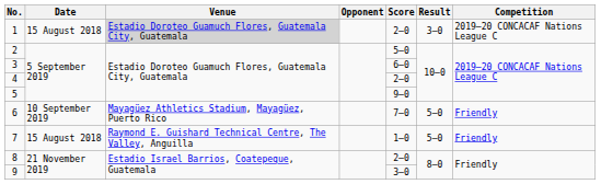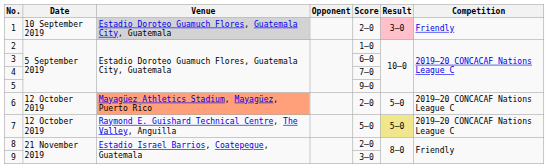 <table class="wikitable sortable">
 <tr>
 <th scope="col">No.</th>
 <th scope="col">Date</th>
 <th scope="col">Venue</th>
 <th scope="col">Opponent</th>
 <th scope="col">Score</th>
 <th scope="col">Result</th>
 <th scope="col">Competition</th>
 </tr>
 <tr>
 <td align="center">1</td>
-<td>15 August 2018</td>
+<td>10 September 2019</td>
 <td style="background: lightgrey;"><a href='#'>Estadio Doroteo Guamuch Flores</a>, <a href='#'>Guatemala City</a>, Guatemala</td>
 <td></td>
 <td align="center">2–0</td>
-<td align="center">3–0</td>
-<td>2019–20 CONCACAF Nations League C</td>
+<td align="center" style="background: pink;">3–0</td>
+<td><a href='#'>Friendly</a></td>
 </tr>
 <tr>
 <td align="center">2</td>
 <td rowspan="4">5 September 2019</td>
 <td rowspan="4">Estadio Doroteo Guamuch Flores, Guatemala City, Guatemala</td>
 <td rowspan="4"></td>
-<td align="center">5–0</td>
+<td align="center">1–0</td>
 <td rowspan="4" align="center">10–0</td>
 <td rowspan="4"><a href='#'>2019–20 CONCACAF Nations League C</a></td>
 </tr>
 <tr>
 <td align="center">3</td>
 <td align="center">6–0</td>
 </tr>
 <tr>
 <td align="center">4</td>
-<td align="center">2–0</td>
+<td align="center">7–0</td>
 </tr>
 <tr>
 <td align="center">5</td>
 <td align="center">9–0</td>
 </tr>
 <tr>
 <td align="center">6</td>
-<td>10 September 2019</td>
-<td><a href='#'>Mayagüez Athletics Stadium</a>, <a href='#'>Mayagüez</a>, Puerto Rico</td>
+<td>12 October 2019</td>
+<td style="background: lightsalmon;"><a href='#'>Mayagüez Athletics Stadium</a>, <a href='#'>Mayagüez</a>, Puerto Rico</td>
 <td></td>
-<td align="center">7–0</td>
+<td align="center">2–0</td>
 <td align="center">5–0</td>
-<td><a href='#'>Friendly</a></td>
+<td>2019–20 CONCACAF Nations League C</td>
 </tr>
 <tr>
 <td align="center">7</td>
-<td>15 August 2018</td>
+<td>12 October 2019</td>
 <td><a href='#'>Raymond E. Guishard Technical Centre</a>, <a href='#'>The Valley</a>, Anguilla</td>
 <td></td>
-<td align="center">1–0</td>
 <td align="center">5–0</td>
-<td><a href='#'>Friendly</a></td>
+<td align="center" style="background: khaki;">5–0</td>
+<td>2019–20 CONCACAF Nations League C</td>
 </tr>
 <tr>
 <td align="center">8</td>
 <td rowspan="2">21 November 2019</td>
 <td rowspan="2"><a href='#'>Estadio Israel Barrios</a>, <a href='#'>Coatepeque</a>, Guatemala</td>
 <td rowspan="2"></td>
 <td align="center">2–0</td>
 <td rowspan="2" align="center">8–0</td>
 <td rowspan="2">Friendly</td>
 </tr>
 <tr>
 <td align="center">9</td>
 <td align="center">3–0</td>
 </tr>
 </table>
